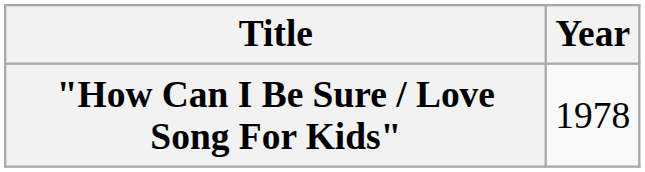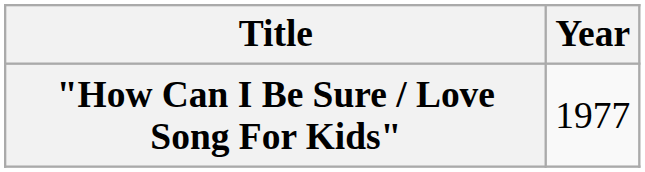 <table class="wikitable plainrowheaders" style="text-align:center;" border="1">
 <tr>
 <th scope="col" style="width:14em;">Title</th>
 <th scope="col">Year</th>
 </tr>
 <tr>
 <th scope="row">"How Can I Be Sure / Love Song For Kids"</th>
-<td>1978</td>
+<td>1977</td>
 </tr>
 </table>
